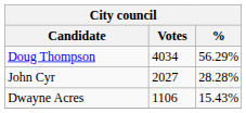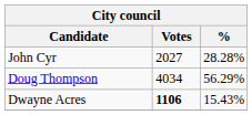 <table class="wikitable">
 <tr>
 <th colspan="3">City council</th>
 </tr>
 <tr>
 <th style="width: 170px">Candidate</th>
 <th style="width: 50px">Votes</th>
 <th style="width: 40px">%</th>
 </tr>
 <tr>
+<td>John Cyr</td>
+<td>2027</td>
+<td>28.28%</td>
+</tr>
+<tr>
 <td><a href='#'>Doug Thompson</a></td>
 <td>4034</td>
 <td>56.29%</td>
 </tr>
 <tr>
-<td>John Cyr</td>
-<td>2027</td>
-<td>28.28%</td>
-</tr>
-<tr>
 <td>Dwayne Acres</td>
-<td>1106</td>
+<td><strong>1106</strong></td>
 <td>15.43%</td>
 </tr>
 <tr>
 </tr>
 </table>
